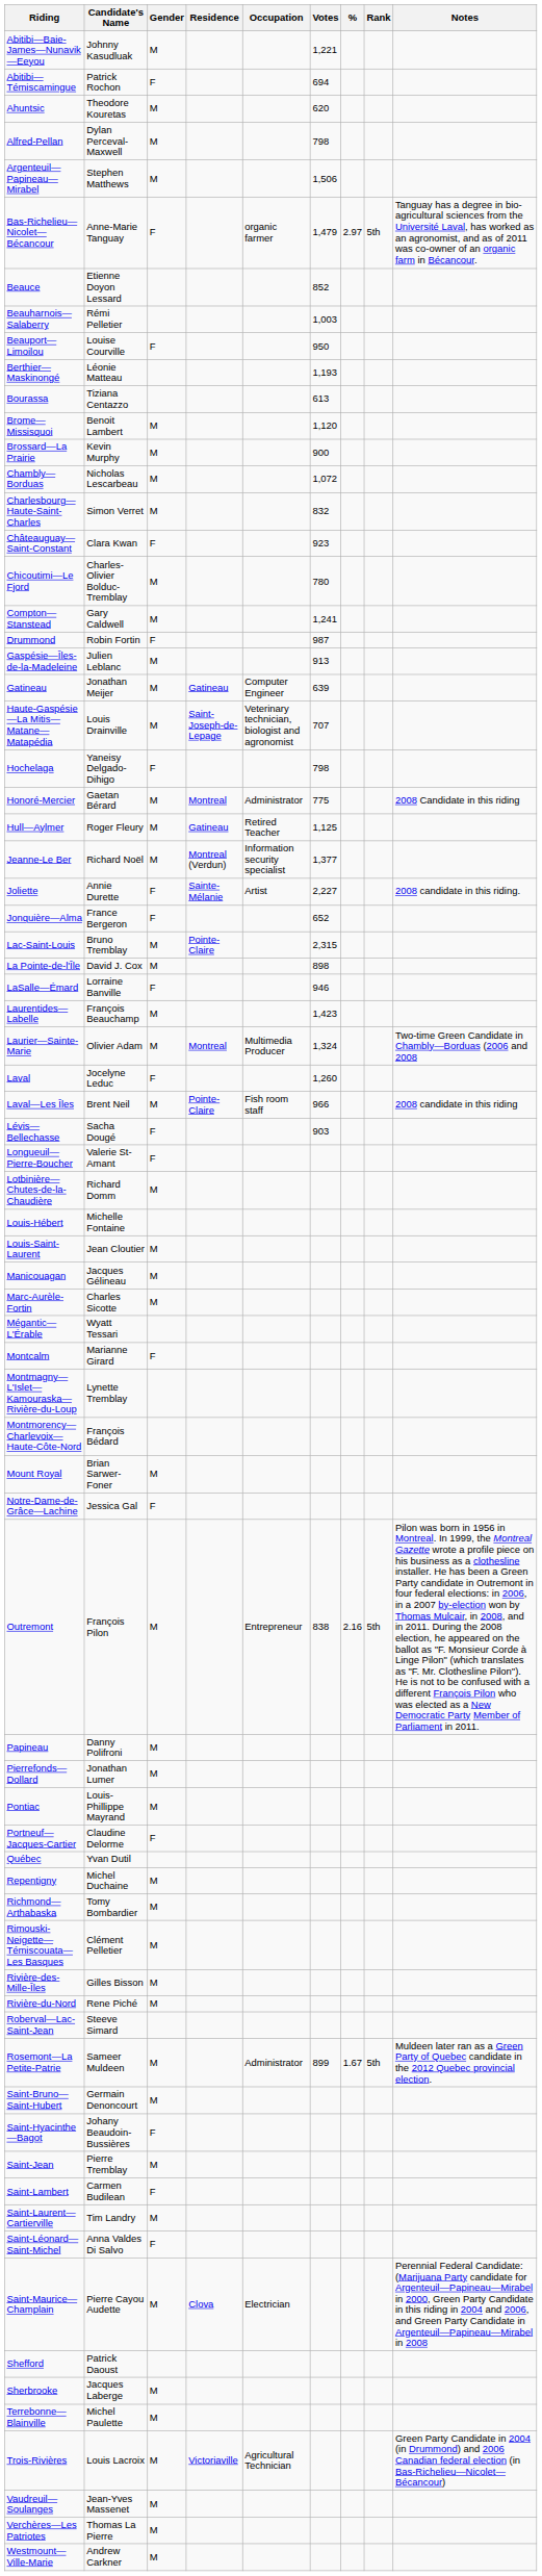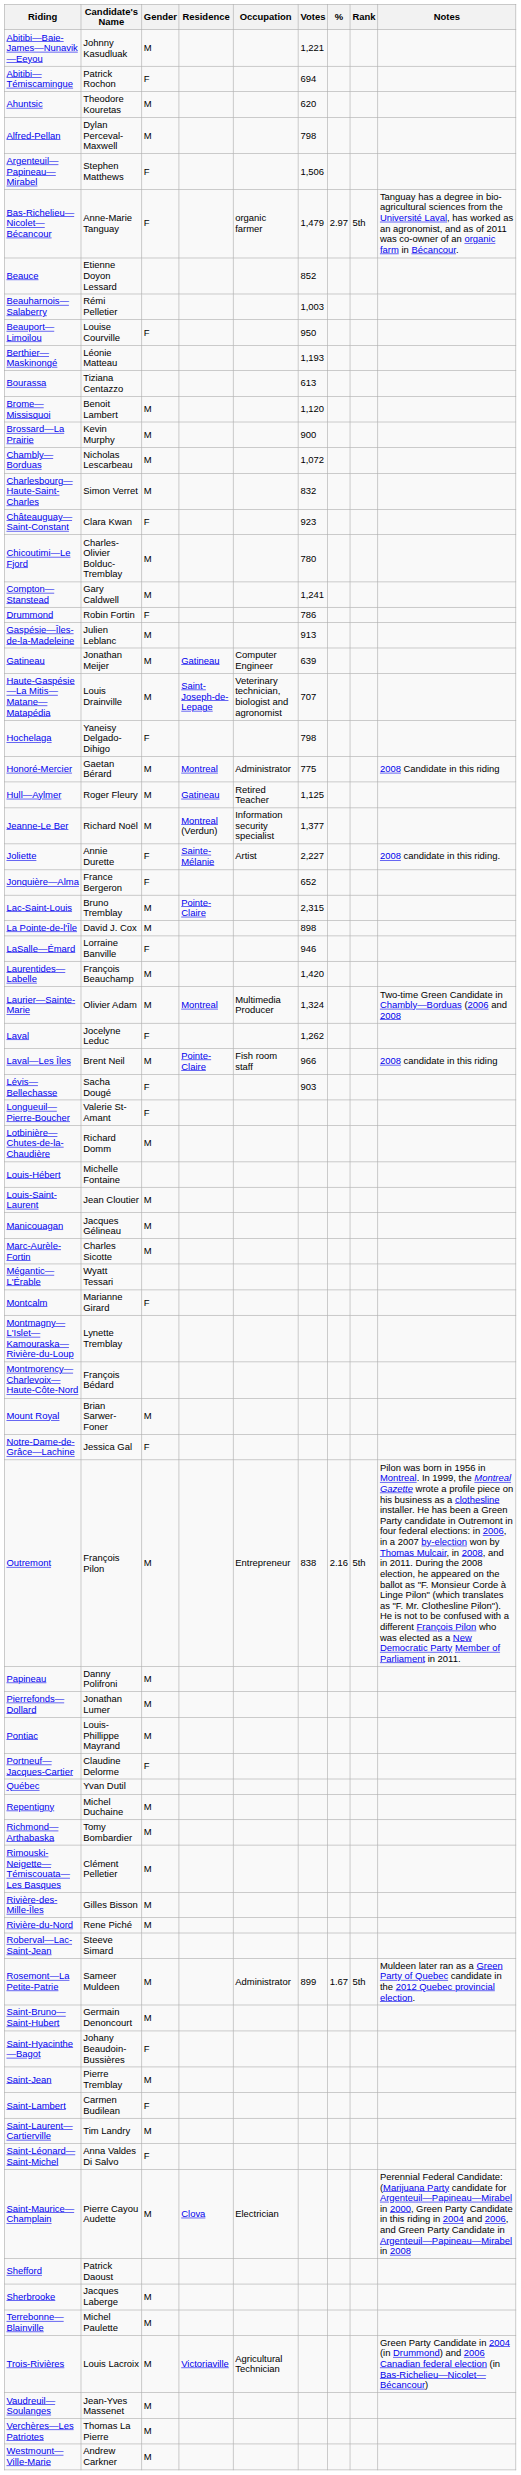 <table class="wikitable sortable">
 <tr>
 <th>Riding<br></th>
 <th>Candidate's Name</th>
 <th>Gender</th>
 <th>Residence</th>
 <th>Occupation</th>
 <th>Votes</th>
 <th>%</th>
 <th>Rank</th>
 <th>Notes</th>
 </tr>
 <tr>
 <td><a href='#'>Abitibi—Baie-James—Nunavik—Eeyou</a></td>
 <td>Johnny Kasudluak</td>
 <td>M</td>
 <td></td>
 <td></td>
 <td>1,221</td>
 <td></td>
 <td></td>
 <td></td>
 </tr>
 <tr>
 <td><a href='#'>Abitibi—Témiscamingue</a></td>
 <td>Patrick Rochon</td>
 <td>F</td>
 <td></td>
 <td></td>
 <td>694</td>
 <td></td>
 <td></td>
 <td></td>
 </tr>
 <tr>
 <td><a href='#'>Ahuntsic</a></td>
 <td>Theodore Kouretas</td>
 <td>M</td>
 <td></td>
 <td></td>
 <td>620</td>
 <td></td>
 <td></td>
 <td></td>
 </tr>
 <tr>
 <td><a href='#'>Alfred-Pellan</a></td>
 <td>Dylan Perceval-Maxwell</td>
 <td>M</td>
 <td></td>
 <td></td>
 <td>798</td>
 <td></td>
 <td></td>
 <td></td>
 </tr>
 <tr>
 <td><a href='#'>Argenteuil—Papineau—Mirabel</a></td>
 <td>Stephen Matthews</td>
-<td>M</td>
+<td>F</td>
 <td></td>
 <td></td>
 <td>1,506</td>
 <td></td>
 <td></td>
 <td></td>
 </tr>
 <tr>
 <td><a href='#'>Bas-Richelieu—Nicolet—Bécancour</a></td>
 <td>Anne-Marie Tanguay</td>
 <td>F</td>
 <td></td>
 <td>organic farmer</td>
 <td>1,479</td>
 <td>2.97</td>
 <td>5th</td>
 <td>Tanguay has a degree in bio-agricultural sciences from the <a href='#'>Université Laval</a>, has worked as an agronomist, and as of 2011 was co-owner of an <a href='#'>organic farm</a> in <a href='#'>Bécancour</a>.</td>
 </tr>
 <tr>
 <td><a href='#'>Beauce</a></td>
 <td>Etienne Doyon Lessard</td>
 <td></td>
 <td></td>
 <td></td>
 <td>852</td>
 <td></td>
 <td></td>
 <td></td>
 </tr>
 <tr>
 <td><a href='#'>Beauharnois—Salaberry</a></td>
 <td>Rémi Pelletier</td>
 <td></td>
 <td></td>
 <td></td>
 <td>1,003</td>
 <td></td>
 <td></td>
 <td></td>
 </tr>
 <tr>
 <td><a href='#'>Beauport—Limoilou</a></td>
 <td>Louise Courville</td>
 <td>F</td>
 <td></td>
 <td></td>
 <td>950</td>
 <td></td>
 <td></td>
 <td></td>
 </tr>
 <tr>
 <td><a href='#'>Berthier—Maskinongé</a></td>
 <td>Léonie Matteau</td>
 <td></td>
 <td></td>
 <td></td>
 <td>1,193</td>
 <td></td>
 <td></td>
 <td></td>
 </tr>
 <tr>
 <td><a href='#'>Bourassa</a></td>
 <td>Tiziana Centazzo</td>
 <td></td>
 <td></td>
 <td></td>
 <td>613</td>
 <td></td>
 <td></td>
 <td></td>
 </tr>
 <tr>
 <td><a href='#'>Brome—Missisquoi</a></td>
 <td>Benoit Lambert</td>
 <td>M</td>
 <td></td>
 <td></td>
 <td>1,120</td>
 <td></td>
 <td></td>
 <td></td>
 </tr>
 <tr>
 <td><a href='#'>Brossard—La Prairie</a></td>
 <td>Kevin Murphy</td>
 <td>M</td>
 <td></td>
 <td></td>
 <td>900</td>
 <td></td>
 <td></td>
 <td></td>
 </tr>
 <tr>
 <td><a href='#'>Chambly—Borduas</a></td>
 <td>Nicholas Lescarbeau</td>
 <td>M</td>
 <td></td>
 <td></td>
 <td>1,072</td>
 <td></td>
 <td></td>
 <td></td>
 </tr>
 <tr>
 <td><a href='#'>Charlesbourg—Haute-Saint-Charles</a></td>
 <td>Simon Verret</td>
 <td>M</td>
 <td></td>
 <td></td>
 <td>832</td>
 <td></td>
 <td></td>
 <td></td>
 </tr>
 <tr>
 <td><a href='#'>Châteauguay—Saint-Constant</a></td>
 <td>Clara Kwan</td>
 <td>F</td>
 <td></td>
 <td></td>
 <td>923</td>
 <td></td>
 <td></td>
 <td></td>
 </tr>
 <tr>
 <td><a href='#'>Chicoutimi—Le Fjord</a></td>
 <td>Charles-Olivier Bolduc-Tremblay</td>
 <td>M</td>
 <td></td>
 <td></td>
 <td>780</td>
 <td></td>
 <td></td>
 <td></td>
 </tr>
 <tr>
 <td><a href='#'>Compton—Stanstead</a></td>
 <td>Gary Caldwell</td>
 <td>M</td>
 <td></td>
 <td></td>
 <td>1,241</td>
 <td></td>
 <td></td>
 <td></td>
 </tr>
 <tr>
 <td><a href='#'>Drummond</a></td>
 <td>Robin Fortin</td>
 <td>F</td>
 <td></td>
 <td></td>
-<td>987</td>
+<td>786</td>
 <td></td>
 <td></td>
 <td></td>
 </tr>
 <tr>
 <td><a href='#'>Gaspésie—Îles-de-la-Madeleine</a></td>
 <td>Julien Leblanc</td>
 <td>M</td>
 <td></td>
 <td></td>
 <td>913</td>
 <td></td>
 <td></td>
 <td></td>
 </tr>
 <tr>
 <td><a href='#'>Gatineau</a></td>
 <td>Jonathan Meijer</td>
 <td>M</td>
 <td><a href='#'>Gatineau</a></td>
 <td>Computer Engineer</td>
 <td>639</td>
 <td></td>
 <td></td>
 <td></td>
 </tr>
 <tr>
 <td><a href='#'>Haute-Gaspésie—La Mitis—Matane—Matapédia</a></td>
 <td>Louis Drainville</td>
 <td>M</td>
 <td><a href='#'>Saint-Joseph-de-Lepage</a></td>
 <td>Veterinary technician, biologist and agronomist</td>
 <td>707</td>
 <td></td>
 <td></td>
 <td></td>
 </tr>
 <tr>
 <td><a href='#'>Hochelaga</a></td>
 <td>Yaneisy Delgado-Dihigo</td>
 <td>F</td>
 <td></td>
 <td></td>
 <td>798</td>
 <td></td>
 <td></td>
 <td></td>
 </tr>
 <tr>
 <td><a href='#'>Honoré-Mercier</a></td>
 <td>Gaetan Bérard</td>
 <td>M</td>
 <td><a href='#'>Montreal</a></td>
 <td>Administrator</td>
 <td>775</td>
 <td></td>
 <td></td>
 <td><a href='#'>2008</a> Candidate in this riding</td>
 </tr>
 <tr>
 <td><a href='#'>Hull—Aylmer</a></td>
 <td>Roger Fleury</td>
 <td>M</td>
 <td><a href='#'>Gatineau</a></td>
 <td>Retired Teacher</td>
 <td>1,125</td>
 <td></td>
 <td></td>
 <td></td>
 </tr>
 <tr>
 <td><a href='#'>Jeanne-Le Ber</a></td>
 <td>Richard Noël</td>
 <td>M</td>
 <td><a href='#'>Montreal</a> (Verdun)</td>
 <td>Information security specialist</td>
 <td>1,377</td>
 <td></td>
 <td></td>
 <td></td>
 </tr>
 <tr>
 <td><a href='#'>Joliette</a></td>
 <td>Annie Durette</td>
 <td>F</td>
 <td><a href='#'>Sainte-Mélanie</a></td>
 <td>Artist</td>
 <td>2,227</td>
 <td></td>
 <td></td>
 <td><a href='#'>2008</a> candidate in this riding.</td>
 </tr>
 <tr>
 <td><a href='#'>Jonquière—Alma</a></td>
 <td>France Bergeron</td>
 <td>F</td>
 <td></td>
 <td></td>
 <td>652</td>
 <td></td>
 <td></td>
 <td></td>
 </tr>
 <tr>
 <td><a href='#'>Lac-Saint-Louis</a></td>
 <td>Bruno Tremblay</td>
 <td>M</td>
 <td><a href='#'>Pointe-Claire</a></td>
 <td></td>
 <td>2,315</td>
 <td></td>
 <td></td>
 <td></td>
 </tr>
 <tr>
 <td><a href='#'>La Pointe-de-l'Île</a></td>
 <td>David J. Cox</td>
 <td>M</td>
 <td></td>
 <td></td>
 <td>898</td>
 <td></td>
 <td></td>
 <td></td>
 </tr>
 <tr>
 <td><a href='#'>LaSalle—Émard</a></td>
 <td>Lorraine Banville</td>
 <td>F</td>
 <td></td>
 <td></td>
 <td>946</td>
 <td></td>
 <td></td>
 <td></td>
 </tr>
 <tr>
 <td><a href='#'>Laurentides—Labelle</a></td>
 <td>François Beauchamp</td>
 <td>M</td>
 <td></td>
 <td></td>
-<td>1,423</td>
+<td>1,420</td>
 <td></td>
 <td></td>
 <td></td>
 </tr>
 <tr>
 <td><a href='#'>Laurier—Sainte-Marie</a></td>
 <td>Olivier Adam</td>
 <td>M</td>
 <td><a href='#'>Montreal</a></td>
 <td>Multimedia Producer</td>
 <td>1,324</td>
 <td></td>
 <td></td>
 <td>Two-time Green Candidate in <a href='#'>Chambly—Borduas</a> (<a href='#'>2006</a> and <a href='#'>2008</a></td>
 </tr>
 <tr>
 <td><a href='#'>Laval</a></td>
 <td>Jocelyne Leduc</td>
 <td>F</td>
 <td></td>
 <td></td>
-<td>1,260</td>
+<td>1,262</td>
 <td></td>
 <td></td>
 <td></td>
 </tr>
 <tr>
 <td><a href='#'>Laval—Les Îles</a></td>
 <td>Brent Neil</td>
 <td>M</td>
 <td><a href='#'>Pointe-Claire</a></td>
 <td>Fish room staff</td>
 <td>966</td>
 <td></td>
 <td></td>
 <td><a href='#'>2008</a> candidate in this riding</td>
 </tr>
 <tr>
 <td><a href='#'>Lévis—Bellechasse</a></td>
 <td>Sacha Dougé</td>
 <td>F</td>
 <td></td>
 <td></td>
 <td>903</td>
 <td></td>
 <td></td>
 <td></td>
 </tr>
 <tr>
 <td><a href='#'>Longueuil—Pierre-Boucher</a></td>
 <td>Valerie St-Amant</td>
 <td>F</td>
 <td></td>
 <td></td>
 <td></td>
 <td></td>
 <td></td>
 <td></td>
 </tr>
 <tr>
 <td><a href='#'>Lotbinière—Chutes-de-la-Chaudière</a></td>
 <td>Richard Domm</td>
 <td>M</td>
 <td></td>
 <td></td>
 <td></td>
 <td></td>
 <td></td>
 <td></td>
 </tr>
 <tr>
 <td><a href='#'>Louis-Hébert</a></td>
 <td>Michelle Fontaine</td>
 <td></td>
 <td></td>
 <td></td>
 <td></td>
 <td></td>
 <td></td>
 <td></td>
 </tr>
 <tr>
 <td><a href='#'>Louis-Saint-Laurent</a></td>
 <td>Jean Cloutier</td>
 <td>M</td>
 <td></td>
 <td></td>
 <td></td>
 <td></td>
 <td></td>
 <td></td>
 </tr>
 <tr>
 <td><a href='#'>Manicouagan</a></td>
 <td>Jacques Gélineau</td>
 <td>M</td>
 <td></td>
 <td></td>
 <td></td>
 <td></td>
 <td></td>
 <td></td>
 </tr>
 <tr>
 <td><a href='#'>Marc-Aurèle-Fortin</a></td>
 <td>Charles Sicotte</td>
 <td>M</td>
 <td></td>
 <td></td>
 <td></td>
 <td></td>
 <td></td>
 <td></td>
 </tr>
 <tr>
 <td><a href='#'>Mégantic—L'Érable</a></td>
 <td>Wyatt Tessari</td>
 <td></td>
 <td></td>
 <td></td>
 <td></td>
 <td></td>
 <td></td>
 <td></td>
 </tr>
 <tr>
 <td><a href='#'>Montcalm</a></td>
 <td>Marianne Girard</td>
 <td>F</td>
 <td></td>
 <td></td>
 <td></td>
 <td></td>
 <td></td>
 <td></td>
 </tr>
 <tr>
 <td><a href='#'>Montmagny—L'Islet—Kamouraska—Rivière-du-Loup</a></td>
 <td>Lynette Tremblay</td>
 <td></td>
 <td></td>
 <td></td>
 <td></td>
 <td></td>
 <td></td>
 <td></td>
 </tr>
 <tr>
 <td><a href='#'>Montmorency—Charlevoix—Haute-Côte-Nord</a></td>
 <td>François Bédard</td>
 <td></td>
 <td></td>
 <td></td>
 <td></td>
 <td></td>
 <td></td>
 <td></td>
 </tr>
 <tr>
 <td><a href='#'>Mount Royal</a></td>
 <td>Brian Sarwer-Foner</td>
 <td>M</td>
 <td></td>
 <td></td>
 <td></td>
 <td></td>
 <td></td>
 <td></td>
 </tr>
 <tr>
 <td><a href='#'>Notre-Dame-de-Grâce—Lachine</a></td>
 <td>Jessica Gal</td>
 <td>F</td>
 <td></td>
 <td></td>
 <td></td>
 <td></td>
 <td></td>
 <td></td>
 </tr>
 <tr>
 <td><a href='#'>Outremont</a></td>
 <td>François Pilon</td>
 <td>M</td>
 <td></td>
 <td>Entrepreneur</td>
 <td>838</td>
 <td>2.16</td>
 <td>5th</td>
 <td>Pilon was born in 1956 in <a href='#'>Montreal</a>. In 1999, the <em><a href='#'>Montreal Gazette</a></em> wrote a profile piece on his business as a <a href='#'>clothesline</a> installer. He has been a Green Party candidate in Outremont in four federal elections: in <a href='#'>2006</a>, in a 2007 <a href='#'>by-election</a> won by <a href='#'>Thomas Mulcair</a>, in <a href='#'>2008</a>, and in 2011. During the 2008 election, he appeared on the ballot as "F. Monsieur Corde à Linge Pilon" (which translates as "F. Mr. Clothesline Pilon"). He is not to be confused with a different <a href='#'>François Pilon</a> who was elected as a <a href='#'>New Democratic Party</a> <a href='#'>Member of Parliament</a> in 2011.</td>
 </tr>
 <tr>
 <td><a href='#'>Papineau</a></td>
 <td>Danny Polifroni</td>
 <td>M</td>
 <td></td>
 <td></td>
 <td></td>
 <td></td>
 <td></td>
 <td></td>
 </tr>
 <tr>
 <td><a href='#'>Pierrefonds—Dollard</a></td>
 <td>Jonathan Lumer</td>
 <td>M</td>
 <td></td>
 <td></td>
 <td></td>
 <td></td>
 <td></td>
 <td></td>
 </tr>
 <tr>
 <td><a href='#'>Pontiac</a></td>
 <td>Louis-Phillippe Mayrand</td>
 <td>M</td>
 <td></td>
 <td></td>
 <td></td>
 <td></td>
 <td></td>
 <td></td>
 </tr>
 <tr>
 <td><a href='#'>Portneuf—Jacques-Cartier</a></td>
 <td>Claudine Delorme</td>
 <td>F</td>
 <td></td>
 <td></td>
 <td></td>
 <td></td>
 <td></td>
 <td></td>
 </tr>
 <tr>
 <td><a href='#'>Québec</a></td>
 <td>Yvan Dutil</td>
 <td></td>
 <td></td>
 <td></td>
 <td></td>
 <td></td>
 <td></td>
 <td></td>
 </tr>
 <tr>
 <td><a href='#'>Repentigny</a></td>
 <td>Michel Duchaine</td>
 <td>M</td>
 <td></td>
 <td></td>
 <td></td>
 <td></td>
 <td></td>
 <td></td>
 </tr>
 <tr>
 <td><a href='#'>Richmond—Arthabaska</a></td>
 <td>Tomy Bombardier</td>
 <td>M</td>
 <td></td>
 <td></td>
 <td></td>
 <td></td>
 <td></td>
 <td></td>
 </tr>
 <tr>
 <td><a href='#'>Rimouski-Neigette—Témiscouata—Les Basques</a></td>
 <td>Clément Pelletier</td>
 <td>M</td>
 <td></td>
 <td></td>
 <td></td>
 <td></td>
 <td></td>
 <td></td>
 </tr>
 <tr>
 <td><a href='#'>Rivière-des-Mille-Îles</a></td>
 <td>Gilles Bisson</td>
 <td>M</td>
 <td></td>
 <td></td>
 <td></td>
 <td></td>
 <td></td>
 <td></td>
 </tr>
 <tr>
 <td><a href='#'>Rivière-du-Nord</a></td>
 <td>Rene Piché</td>
 <td>M</td>
 <td></td>
 <td></td>
 <td></td>
 <td></td>
 <td></td>
 <td></td>
 </tr>
 <tr>
 <td><a href='#'>Roberval—Lac-Saint-Jean</a></td>
 <td>Steeve Simard</td>
 <td></td>
 <td></td>
 <td></td>
 <td></td>
 <td></td>
 <td></td>
 <td></td>
 </tr>
 <tr>
 <td><a href='#'>Rosemont—La Petite-Patrie</a></td>
 <td>Sameer Muldeen</td>
 <td>M</td>
 <td></td>
 <td>Administrator</td>
 <td>899</td>
 <td>1.67</td>
 <td>5th</td>
 <td>Muldeen later ran as a <a href='#'>Green Party of Quebec</a> candidate in the <a href='#'>2012 Quebec provincial election</a>.</td>
 </tr>
 <tr>
 <td><a href='#'>Saint-Bruno—Saint-Hubert</a></td>
 <td>Germain Denoncourt</td>
 <td>M</td>
 <td></td>
 <td></td>
 <td></td>
 <td></td>
 <td></td>
 <td></td>
 </tr>
 <tr>
 <td><a href='#'>Saint-Hyacinthe—Bagot</a></td>
 <td>Johany Beaudoin-Bussières</td>
 <td>F</td>
 <td></td>
 <td></td>
 <td></td>
 <td></td>
 <td></td>
 <td></td>
 </tr>
 <tr>
 <td><a href='#'>Saint-Jean</a></td>
 <td>Pierre Tremblay</td>
 <td>M</td>
 <td></td>
 <td></td>
 <td></td>
 <td></td>
 <td></td>
 <td></td>
 </tr>
 <tr>
 <td><a href='#'>Saint-Lambert</a></td>
 <td>Carmen Budilean</td>
 <td>F</td>
 <td></td>
 <td></td>
 <td></td>
 <td></td>
 <td></td>
 <td></td>
 </tr>
 <tr>
 <td><a href='#'>Saint-Laurent—Cartierville</a></td>
 <td>Tim Landry</td>
 <td>M</td>
 <td></td>
 <td></td>
 <td></td>
 <td></td>
 <td></td>
 <td></td>
 </tr>
 <tr>
 <td><a href='#'>Saint-Léonard—Saint-Michel</a></td>
 <td>Anna Valdes Di Salvo</td>
 <td>F</td>
 <td></td>
 <td></td>
 <td></td>
 <td></td>
 <td></td>
 <td></td>
 </tr>
 <tr>
 <td><a href='#'>Saint-Maurice—Champlain</a></td>
 <td>Pierre Cayou Audette</td>
 <td>M</td>
 <td><a href='#'>Clova</a></td>
 <td>Electrician</td>
 <td></td>
 <td></td>
 <td></td>
 <td>Perennial Federal Candidate: (<a href='#'>Marijuana Party</a> candidate for <a href='#'>Argenteuil—Papineau—Mirabel</a> in <a href='#'>2000</a>, Green Party Candidate in this riding in <a href='#'>2004</a> and <a href='#'>2006</a>, and Green Party Candidate in <a href='#'>Argenteuil—Papineau—Mirabel</a> in <a href='#'>2008</a></td>
 </tr>
 <tr>
 <td><a href='#'>Shefford</a></td>
 <td>Patrick Daoust</td>
 <td></td>
 <td></td>
 <td></td>
 <td></td>
 <td></td>
 <td></td>
 <td></td>
 </tr>
 <tr>
 <td><a href='#'>Sherbrooke</a></td>
 <td>Jacques Laberge</td>
 <td>M</td>
 <td></td>
 <td></td>
 <td></td>
 <td></td>
 <td></td>
 <td></td>
 </tr>
 <tr>
 <td><a href='#'>Terrebonne—Blainville</a></td>
 <td>Michel Paulette</td>
 <td>M</td>
 <td></td>
 <td></td>
 <td></td>
 <td></td>
 <td></td>
 <td></td>
 </tr>
 <tr>
 <td><a href='#'>Trois-Rivières</a></td>
 <td>Louis Lacroix</td>
 <td>M</td>
 <td><a href='#'>Victoriaville</a></td>
 <td>Agricultural Technician</td>
 <td></td>
 <td></td>
 <td></td>
 <td>Green Party Candidate in <a href='#'>2004</a> (in <a href='#'>Drummond</a>)  and <a href='#'>2006 Canadian federal election</a> (in <a href='#'>Bas-Richelieu—Nicolet—Bécancour</a>)</td>
 </tr>
 <tr>
 <td><a href='#'>Vaudreuil—Soulanges</a></td>
 <td>Jean-Yves Massenet</td>
 <td>M</td>
 <td></td>
 <td></td>
 <td></td>
 <td></td>
 <td></td>
 <td></td>
 </tr>
 <tr>
 <td><a href='#'>Verchères—Les Patriotes</a></td>
 <td>Thomas La Pierre</td>
 <td>M</td>
 <td></td>
 <td></td>
 <td></td>
 <td></td>
 <td></td>
 <td></td>
 </tr>
 <tr>
 <td><a href='#'>Westmount—Ville-Marie</a></td>
 <td>Andrew Carkner</td>
 <td>M</td>
 <td></td>
 <td></td>
 <td></td>
 <td></td>
 <td></td>
 <td></td>
 </tr>
 </table>
